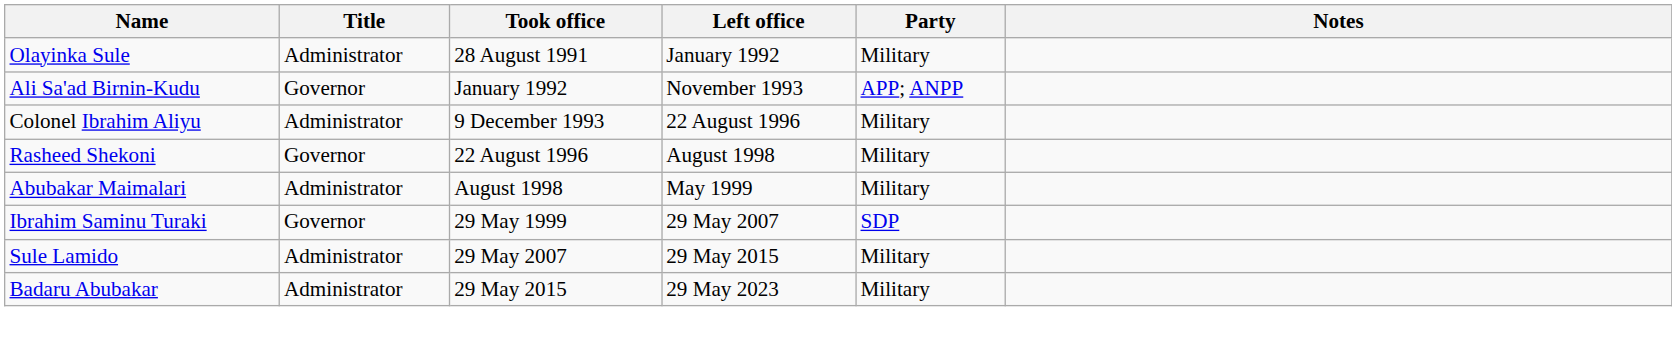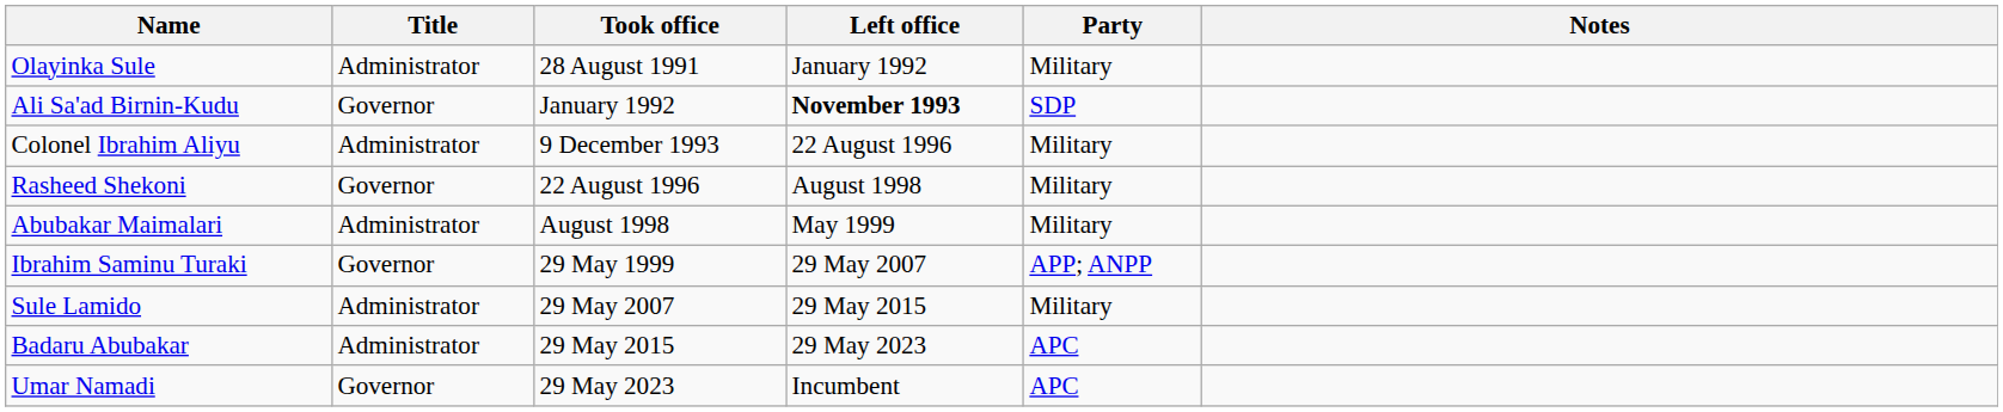 <table class="wikitable" border="1" style="width:100%; margin:auto; text-align:left">
 <tr>
 <th>Name</th>
 <th>Title</th>
 <th>Took office</th>
 <th>Left office</th>
 <th>Party</th>
 <th width="40%">Notes</th>
 </tr>
 <tr -valign="top">
 <td><a href='#'>Olayinka Sule</a></td>
 <td>Administrator</td>
 <td>28 August 1991</td>
 <td>January 1992</td>
 <td>Military</td>
 <td></td>
 </tr>
 <tr -valign="top">
 <td><a href='#'>Ali Sa'ad Birnin-Kudu</a></td>
 <td>Governor</td>
 <td>January 1992</td>
-<td>November 1993</td>
-<td><a href='#'>APP</a>; <a href='#'>ANPP</a></td>
+<td><strong>November 1993</strong></td>
+<td><a href='#'>SDP</a></td>
 <td></td>
 </tr>
 <tr -valign="top">
 <td>Colonel <a href='#'>Ibrahim Aliyu</a></td>
 <td>Administrator</td>
 <td>9 December 1993</td>
 <td>22 August 1996</td>
 <td>Military</td>
 <td></td>
 </tr>
 <tr -valign="top">
 <td><a href='#'>Rasheed Shekoni</a></td>
 <td>Governor</td>
 <td>22 August 1996</td>
 <td>August 1998</td>
 <td>Military</td>
 <td></td>
 </tr>
 <tr -valign="top">
 <td><a href='#'>Abubakar Maimalari</a></td>
 <td>Administrator</td>
 <td>August 1998</td>
 <td>May 1999</td>
 <td>Military</td>
 <td></td>
 </tr>
 <tr -valign="top">
 <td><a href='#'>Ibrahim Saminu Turaki</a></td>
 <td>Governor</td>
 <td>29 May 1999</td>
 <td>29 May 2007</td>
-<td><a href='#'>SDP</a></td>
+<td><a href='#'>APP</a>; <a href='#'>ANPP</a></td>
 <td></td>
 </tr>
 <tr -valign="top">
 <td><a href='#'>Sule Lamido</a></td>
 <td>Administrator</td>
 <td>29 May 2007</td>
 <td>29 May 2015</td>
 <td>Military</td>
 <td></td>
 </tr>
 <tr -valign="top">
 <td><a href='#'>Badaru Abubakar</a></td>
 <td>Administrator</td>
 <td>29 May 2015</td>
 <td>29 May 2023</td>
-<td>Military</td>
+<td><a href='#'>APC</a></td>
+<td></td>
+</tr>
+<tr -valign="top">
+<td><a href='#'>Umar Namadi</a></td>
+<td>Governor</td>
+<td>29 May 2023</td>
+<td>Incumbent</td>
+<td><a href='#'>APC</a></td>
 <td></td>
 </tr>
 </table>
